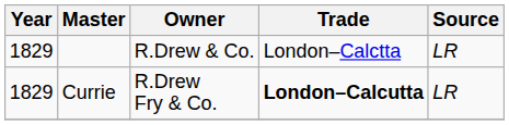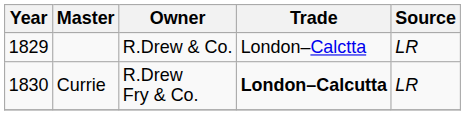 <table class=" wikitable">
 <tr>
 <th>Year</th>
 <th>Master</th>
 <th>Owner</th>
 <th>Trade</th>
 <th>Source</th>
 </tr>
 <tr>
 <td>1829</td>
 <td></td>
 <td>R.Drew & Co.</td>
 <td>London–<a href='#'>Calctta</a></td>
 <td><em>LR</em></td>
 </tr>
 <tr>
-<td>1829</td>
+<td>1830</td>
 <td>Currie</td>
 <td>R.Drew<br>Fry & Co.</td>
 <td><strong>London–Calcutta</strong></td>
 <td><em>LR</em></td>
 </tr>
 <tr>
 </tr>
 </table>
